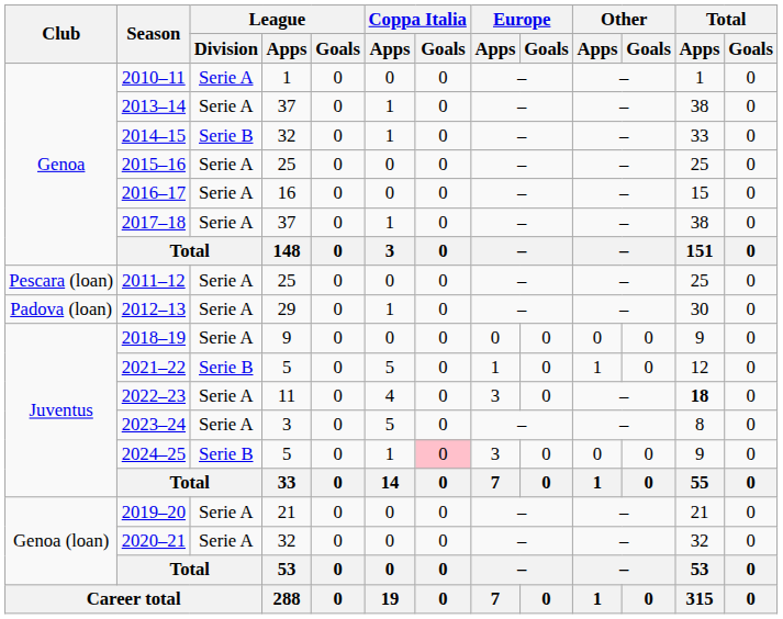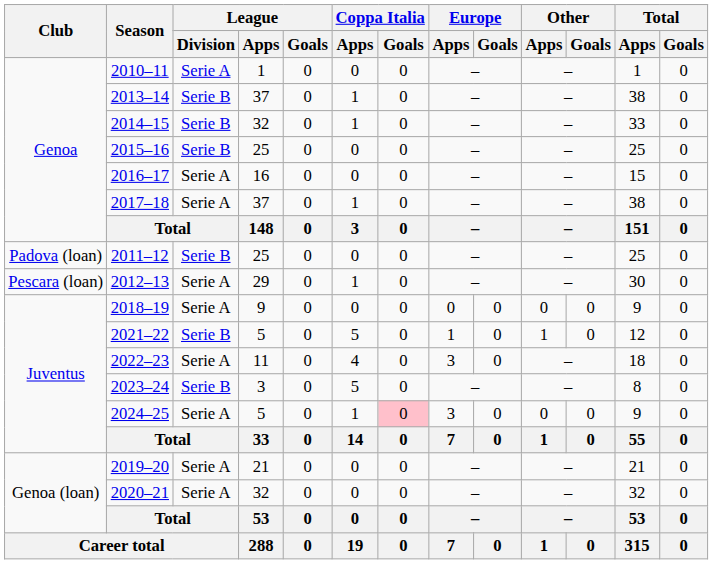 <table class="wikitable" style="text-align: center">
 <tr>
 <th rowspan="2">Club</th>
 <th rowspan="2">Season</th>
 <th colspan="3">League</th>
 <th colspan="2"><a href='#'>Coppa Italia</a></th>
 <th colspan="2"><a href='#'>Europe</a></th>
 <th colspan="2">Other</th>
 <th colspan="2">Total</th>
 </tr>
 <tr>
 <th>Division</th>
 <th>Apps</th>
 <th>Goals</th>
 <th>Apps</th>
 <th>Goals</th>
 <th>Apps</th>
 <th>Goals</th>
 <th>Apps</th>
 <th>Goals</th>
 <th>Apps</th>
 <th>Goals</th>
 </tr>
 <tr>
 <td rowspan="7"><a href='#'>Genoa</a></td>
 <td><a href='#'>2010–11</a></td>
 <td><a href='#'>Serie A</a></td>
 <td>1</td>
 <td>0</td>
 <td>0</td>
 <td>0</td>
 <td colspan="2">–</td>
 <td colspan="2">–</td>
 <td>1</td>
 <td>0</td>
 </tr>
 <tr>
 <td><a href='#'>2013–14</a></td>
-<td>Serie A</td>
+<td><a href='#'>Serie B</a></td>
 <td>37</td>
 <td>0</td>
 <td>1</td>
 <td>0</td>
 <td colspan="2">–</td>
 <td colspan="2">–</td>
 <td>38</td>
 <td>0</td>
 </tr>
 <tr>
 <td><a href='#'>2014–15</a></td>
 <td><a href='#'>Serie B</a></td>
 <td>32</td>
 <td>0</td>
 <td>1</td>
 <td>0</td>
 <td colspan="2">–</td>
 <td colspan="2">–</td>
 <td>33</td>
 <td>0</td>
 </tr>
 <tr>
 <td><a href='#'>2015–16</a></td>
-<td>Serie A</td>
+<td><a href='#'>Serie B</a></td>
 <td>25</td>
 <td>0</td>
 <td>0</td>
 <td>0</td>
 <td colspan="2">–</td>
 <td colspan="2">–</td>
 <td>25</td>
 <td>0</td>
 </tr>
 <tr>
 <td><a href='#'>2016–17</a></td>
 <td>Serie A</td>
 <td>16</td>
 <td>0</td>
 <td>0</td>
 <td>0</td>
 <td colspan="2">–</td>
 <td colspan="2">–</td>
 <td>15</td>
 <td>0</td>
 </tr>
 <tr>
 <td><a href='#'>2017–18</a></td>
 <td>Serie A</td>
 <td>37</td>
 <td>0</td>
 <td>1</td>
 <td>0</td>
 <td colspan="2">–</td>
 <td colspan="2">–</td>
 <td>38</td>
 <td>0</td>
 </tr>
 <tr>
 <th colspan="2">Total</th>
 <th>148</th>
 <th>0</th>
 <th>3</th>
 <th>0</th>
 <th colspan="2">–</th>
 <th colspan="2">–</th>
 <th>151</th>
 <th>0</th>
 </tr>
 <tr>
-<td><a href='#'>Pescara</a> (loan)</td>
+<td><a href='#'>Padova</a> (loan)</td>
 <td><a href='#'>2011–12</a></td>
-<td>Serie A</td>
+<td><a href='#'>Serie B</a></td>
 <td>25</td>
 <td>0</td>
 <td>0</td>
 <td>0</td>
 <td colspan="2">–</td>
 <td colspan="2">–</td>
 <td>25</td>
 <td>0</td>
 </tr>
 <tr>
-<td><a href='#'>Padova</a> (loan)</td>
+<td><a href='#'>Pescara</a> (loan)</td>
 <td><a href='#'>2012–13</a></td>
 <td>Serie A</td>
 <td>29</td>
 <td>0</td>
 <td>1</td>
 <td>0</td>
 <td colspan="2">–</td>
 <td colspan="2">–</td>
 <td>30</td>
 <td>0</td>
 </tr>
 <tr>
 <td rowspan="6"><a href='#'>Juventus</a></td>
 <td><a href='#'>2018–19</a></td>
 <td>Serie A</td>
 <td>9</td>
 <td>0</td>
 <td>0</td>
 <td>0</td>
 <td>0</td>
 <td>0</td>
 <td>0</td>
 <td>0</td>
 <td>9</td>
 <td>0</td>
 </tr>
 <tr>
 <td><a href='#'>2021–22</a></td>
 <td><a href='#'>Serie B</a></td>
 <td>5</td>
 <td>0</td>
 <td>5</td>
 <td>0</td>
 <td>1</td>
 <td>0</td>
 <td>1</td>
 <td>0</td>
 <td>12</td>
 <td>0</td>
 </tr>
 <tr>
 <td><a href='#'>2022–23</a></td>
 <td>Serie A</td>
 <td>11</td>
 <td>0</td>
 <td>4</td>
 <td>0</td>
 <td>3</td>
 <td>0</td>
 <td colspan="2">–</td>
-<td><strong>18</strong></td>
+<td>18</td>
 <td>0</td>
 </tr>
 <tr>
 <td><a href='#'>2023–24</a></td>
-<td>Serie A</td>
+<td><a href='#'>Serie B</a></td>
 <td>3</td>
 <td>0</td>
 <td>5</td>
 <td>0</td>
 <td colspan="2">–</td>
 <td colspan="2">–</td>
 <td>8</td>
 <td>0</td>
 </tr>
 <tr>
 <td><a href='#'>2024–25</a></td>
-<td><a href='#'>Serie B</a></td>
+<td>Serie A</td>
 <td>5</td>
 <td>0</td>
 <td>1</td>
 <td style="background: pink;">0</td>
 <td>3</td>
 <td>0</td>
 <td>0</td>
 <td>0</td>
 <td>9</td>
 <td>0</td>
 </tr>
 <tr>
 <th colspan="2">Total</th>
 <th>33</th>
 <th>0</th>
 <th>14</th>
 <th>0</th>
 <th>7</th>
 <th>0</th>
 <th>1</th>
 <th>0</th>
 <th>55</th>
 <th>0</th>
 </tr>
 <tr>
 <td rowspan="3">Genoa (loan)</td>
 <td><a href='#'>2019–20</a></td>
 <td>Serie A</td>
 <td>21</td>
 <td>0</td>
 <td>0</td>
 <td>0</td>
 <td colspan="2">–</td>
 <td colspan="2">–</td>
 <td>21</td>
 <td>0</td>
 </tr>
 <tr>
 <td><a href='#'>2020–21</a></td>
 <td>Serie A</td>
 <td>32</td>
 <td>0</td>
 <td>0</td>
 <td>0</td>
 <td colspan="2">–</td>
 <td colspan="2">–</td>
 <td>32</td>
 <td>0</td>
 </tr>
 <tr>
 <th colspan="2">Total</th>
 <th>53</th>
 <th>0</th>
 <th>0</th>
 <th>0</th>
 <th colspan="2">–</th>
 <th colspan="2">–</th>
 <th>53</th>
 <th>0</th>
 </tr>
 <tr>
 <th colspan="3">Career total</th>
 <th>288</th>
 <th>0</th>
 <th>19</th>
 <th>0</th>
 <th>7</th>
 <th>0</th>
 <th>1</th>
 <th>0</th>
 <th>315</th>
 <th>0</th>
 </tr>
 </table>
